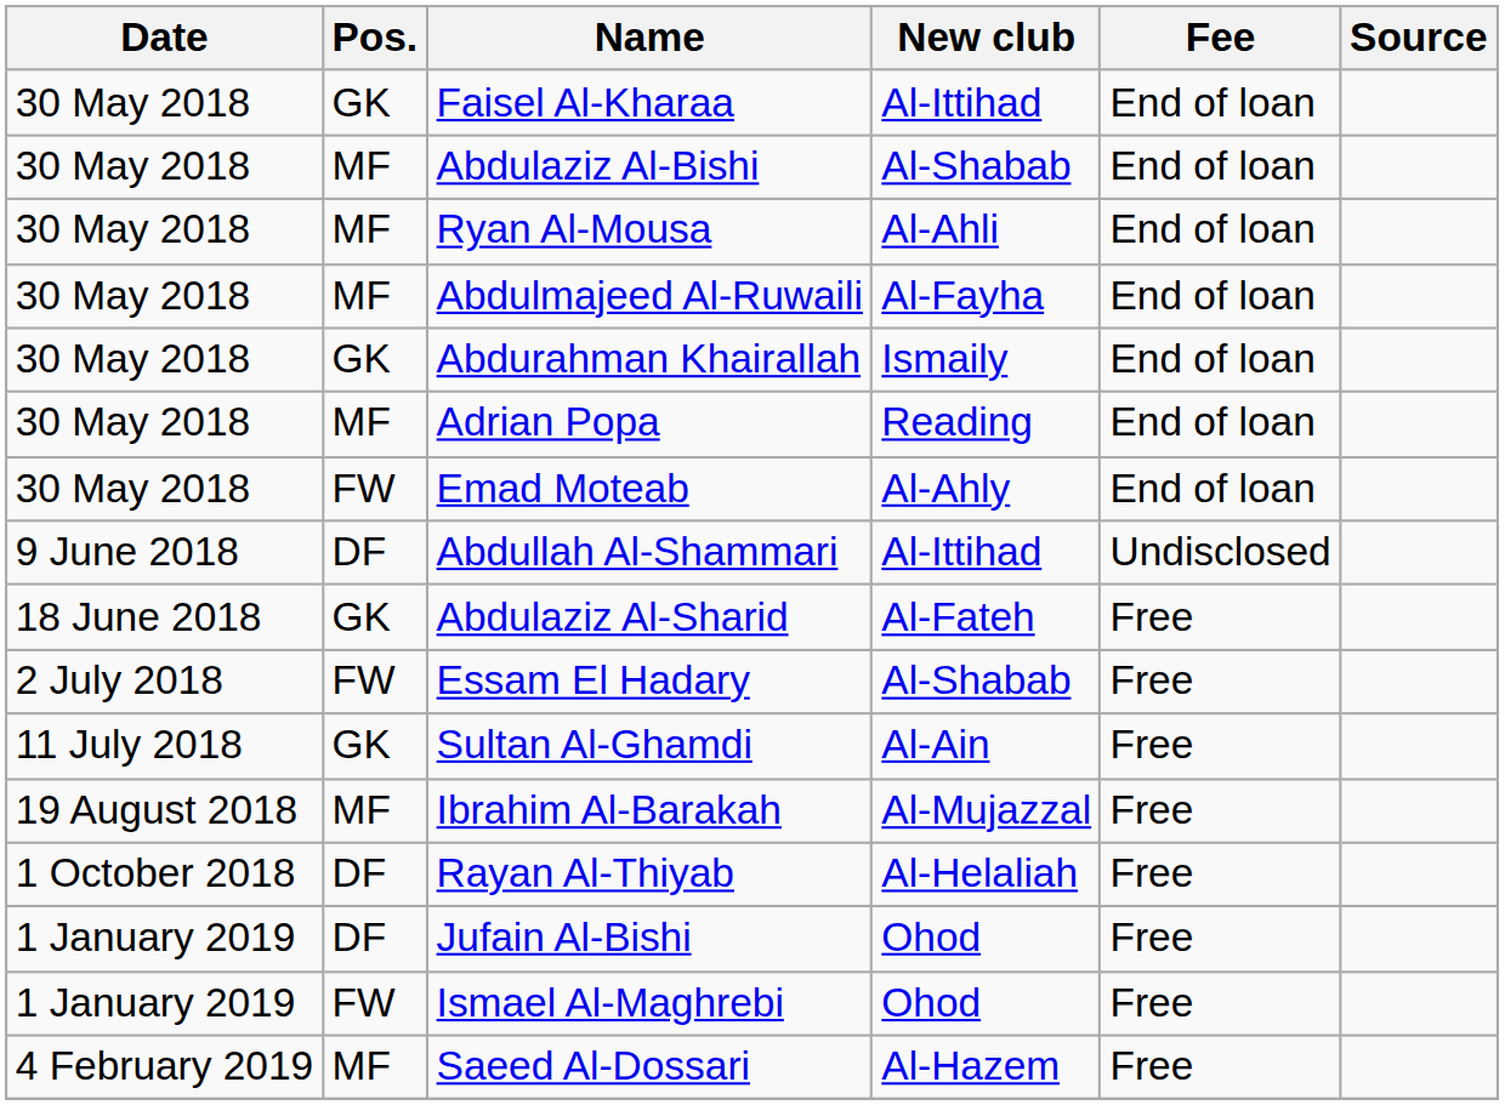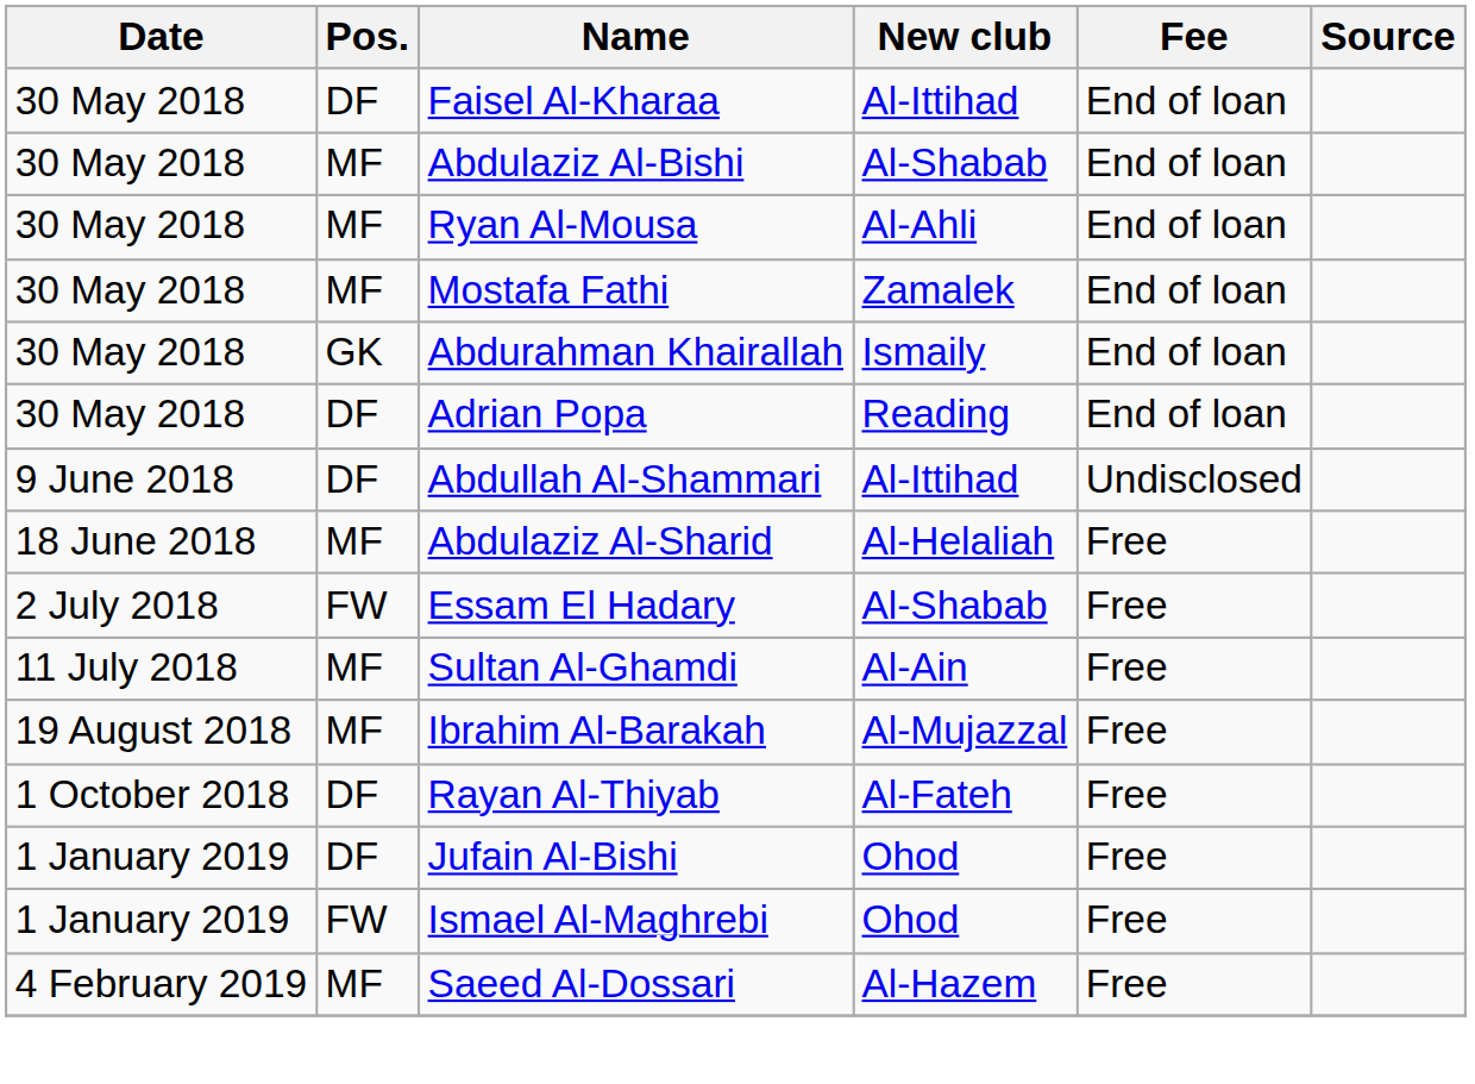 <table class="wikitable" style="text-align:left">
 <tr>
 <th>Date</th>
 <th>Pos.</th>
 <th>Name</th>
 <th>New club</th>
 <th>Fee</th>
 <th>Source</th>
 </tr>
 <tr>
 <td>30 May 2018</td>
-<td>GK</td>
+<td>DF</td>
 <td> <a href='#'>Faisel Al-Kharaa</a></td>
 <td> <a href='#'>Al-Ittihad</a></td>
 <td>End of loan</td>
 <td></td>
 </tr>
 <tr>
 <td>30 May 2018</td>
 <td>MF</td>
 <td> <a href='#'>Abdulaziz Al-Bishi</a></td>
 <td> <a href='#'>Al-Shabab</a></td>
 <td>End of loan</td>
 <td></td>
 </tr>
 <tr>
 <td>30 May 2018</td>
 <td>MF</td>
 <td> <a href='#'>Ryan Al-Mousa</a></td>
 <td> <a href='#'>Al-Ahli</a></td>
 <td>End of loan</td>
 <td></td>
 </tr>
 <tr>
 <td>30 May 2018</td>
 <td>MF</td>
-<td> <a href='#'>Abdulmajeed Al-Ruwaili</a></td>
-<td> <a href='#'>Al-Fayha</a></td>
+<td> <a href='#'>Mostafa Fathi</a></td>
+<td> <a href='#'>Zamalek</a></td>
 <td>End of loan</td>
 <td></td>
 </tr>
 <tr>
 <td>30 May 2018</td>
 <td>GK</td>
 <td> <a href='#'>Abdurahman Khairallah</a></td>
 <td> <a href='#'>Ismaily</a></td>
 <td>End of loan</td>
 <td></td>
 </tr>
 <tr>
 <td>30 May 2018</td>
-<td>MF</td>
+<td>DF</td>
 <td> <a href='#'>Adrian Popa</a></td>
 <td> <a href='#'>Reading</a></td>
-<td>End of loan</td>
-<td></td>
-</tr>
-<tr>
-<td>30 May 2018</td>
-<td>FW</td>
-<td> <a href='#'>Emad Moteab</a></td>
-<td> <a href='#'>Al-Ahly</a></td>
 <td>End of loan</td>
 <td></td>
 </tr>
 <tr>
 <td>9 June 2018</td>
 <td>DF</td>
 <td> <a href='#'>Abdullah Al-Shammari</a></td>
 <td> <a href='#'>Al-Ittihad</a></td>
 <td>Undisclosed</td>
 <td></td>
 </tr>
 <tr>
 <td>18 June 2018</td>
-<td>GK</td>
+<td>MF</td>
 <td> <a href='#'>Abdulaziz Al-Sharid</a></td>
-<td> <a href='#'>Al-Fateh</a></td>
+<td> <a href='#'>Al-Helaliah</a></td>
 <td>Free</td>
 <td></td>
 </tr>
 <tr>
 <td>2 July 2018</td>
 <td>FW</td>
 <td> <a href='#'>Essam El Hadary</a></td>
 <td> <a href='#'>Al-Shabab</a></td>
 <td>Free</td>
 <td></td>
 </tr>
 <tr>
 <td>11 July 2018</td>
-<td>GK</td>
+<td>MF</td>
 <td> <a href='#'>Sultan Al-Ghamdi</a></td>
 <td> <a href='#'>Al-Ain</a></td>
 <td>Free</td>
 <td></td>
 </tr>
 <tr>
 <td>19 August 2018</td>
 <td>MF</td>
 <td> <a href='#'>Ibrahim Al-Barakah</a></td>
 <td> <a href='#'>Al-Mujazzal</a></td>
 <td>Free</td>
 <td></td>
 </tr>
 <tr>
 <td>1 October 2018</td>
 <td>DF</td>
 <td> <a href='#'>Rayan Al-Thiyab</a></td>
-<td> <a href='#'>Al-Helaliah</a></td>
+<td> <a href='#'>Al-Fateh</a></td>
 <td>Free</td>
 <td></td>
 </tr>
 <tr>
 <td>1 January 2019</td>
 <td>DF</td>
 <td> <a href='#'>Jufain Al-Bishi</a></td>
 <td> <a href='#'>Ohod</a></td>
 <td>Free</td>
 <td></td>
 </tr>
 <tr>
 <td>1 January 2019</td>
 <td>FW</td>
 <td> <a href='#'>Ismael Al-Maghrebi</a></td>
 <td> <a href='#'>Ohod</a></td>
 <td>Free</td>
 <td></td>
 </tr>
 <tr>
 <td>4 February 2019</td>
 <td>MF</td>
 <td> <a href='#'>Saeed Al-Dossari</a></td>
 <td> <a href='#'>Al-Hazem</a></td>
 <td>Free</td>
 <td></td>
 </tr>
 <tr>
 </tr>
 </table>
